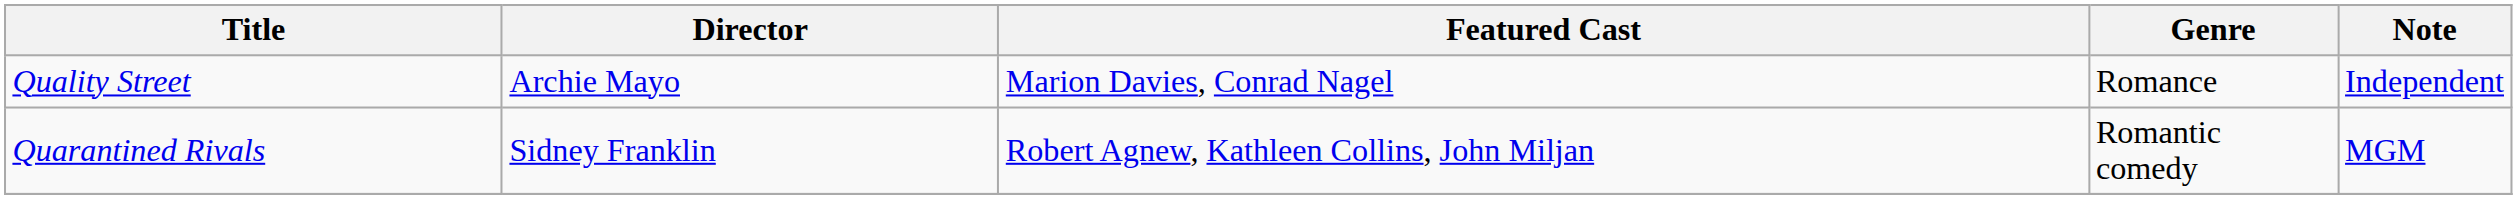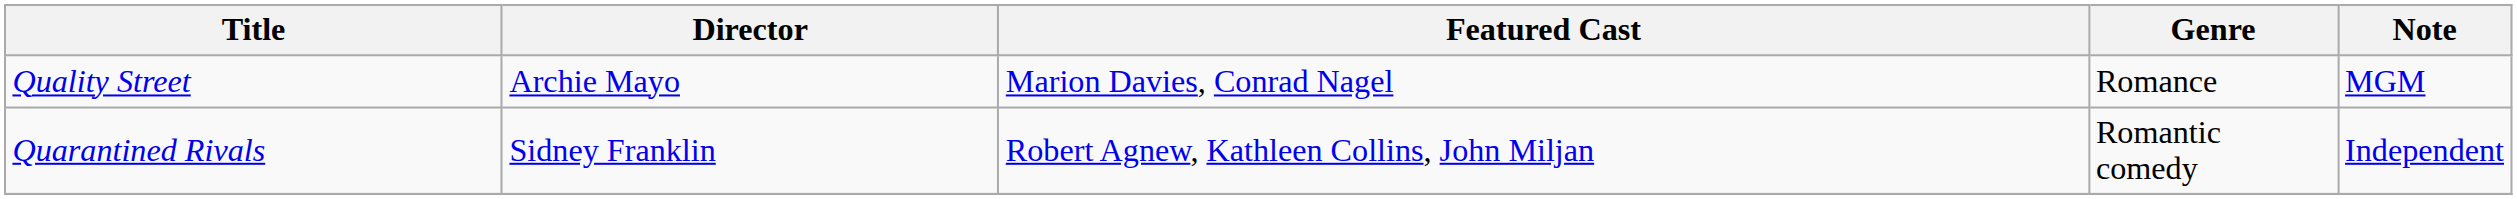 <table class="wikitable">
 <tr>
 <th style="width:20%;">Title</th>
 <th style="width:20%;">Director</th>
 <th style="width:44%;">Featured Cast</th>
 <th style="width:10%;">Genre</th>
 <th style="width:10%;">Note</th>
 </tr>
 <tr>
 <td><em><a href='#'>Quality Street</a></em></td>
 <td><a href='#'>Archie Mayo</a></td>
 <td><a href='#'>Marion Davies</a>, <a href='#'>Conrad Nagel</a></td>
 <td>Romance</td>
-<td><a href='#'>Independent</a></td>
+<td><a href='#'>MGM</a></td>
 </tr>
 <tr>
 <td><em><a href='#'>Quarantined Rivals</a></em></td>
 <td><a href='#'>Sidney Franklin</a></td>
 <td><a href='#'>Robert Agnew</a>, <a href='#'>Kathleen Collins</a>, <a href='#'>John Miljan</a></td>
 <td>Romantic comedy</td>
-<td><a href='#'>MGM</a></td>
+<td><a href='#'>Independent</a></td>
 </tr>
 <tr>
 </tr>
 </table>
